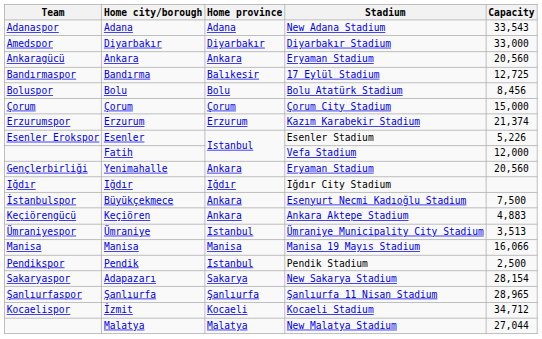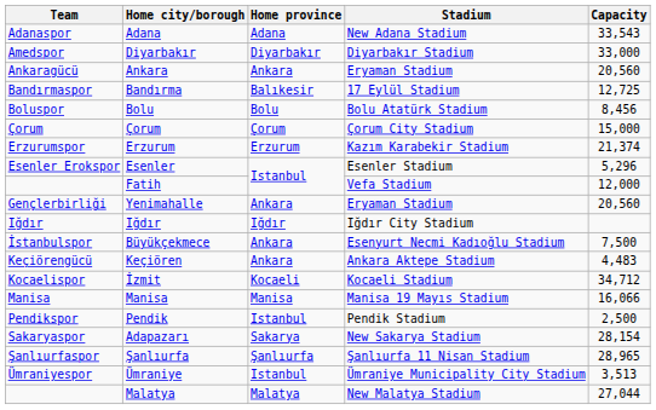 <table class="wikitable sortable" style="text-align: left;">
 <tr>
 <th>Team</th>
 <th>Home city/borough</th>
 <th>Home province</th>
 <th>Stadium</th>
 <th>Capacity</th>
 </tr>
 <tr>
 <td><a href='#'>Adanaspor</a></td>
 <td><a href='#'>Adana</a></td>
 <td><a href='#'>Adana</a></td>
 <td><a href='#'>New Adana Stadium</a></td>
 <td align=center>33,543</td>
 </tr>
 <tr>
 <td><a href='#'>Amedspor</a></td>
 <td><a href='#'>Diyarbakır</a></td>
 <td><a href='#'>Diyarbakır</a></td>
 <td><a href='#'>Diyarbakır Stadium</a></td>
 <td align="center">33,000</td>
 </tr>
 <tr>
 <td><a href='#'>Ankaragücü</a></td>
 <td><a href='#'>Ankara</a></td>
 <td><a href='#'>Ankara</a></td>
 <td><a href='#'>Eryaman Stadium</a></td>
 <td align="center">20,560</td>
 </tr>
 <tr>
 <td><a href='#'>Bandırmaspor</a></td>
 <td><a href='#'>Bandırma</a></td>
 <td><a href='#'>Balıkesir</a></td>
 <td><a href='#'>17 Eylül Stadium</a></td>
 <td align="center">12,725</td>
 </tr>
 <tr>
 <td><a href='#'>Boluspor</a></td>
 <td><a href='#'>Bolu</a></td>
 <td><a href='#'>Bolu</a></td>
 <td><a href='#'>Bolu Atatürk Stadium</a></td>
 <td align="center">8,456</td>
 </tr>
 <tr>
 <td><a href='#'>Çorum</a></td>
 <td><a href='#'>Çorum</a></td>
 <td><a href='#'>Çorum</a></td>
 <td><a href='#'>Çorum City Stadium</a></td>
 <td align="center">15,000</td>
 </tr>
 <tr>
 <td><a href='#'>Erzurumspor</a></td>
 <td><a href='#'>Erzurum</a></td>
 <td><a href='#'>Erzurum</a></td>
 <td><a href='#'>Kazım Karabekir Stadium</a></td>
 <td align="center">21,374</td>
 </tr>
 <tr>
 <td><a href='#'>Esenler Erokspor</a></td>
 <td><a href='#'>Esenler</a></td>
 <td rowspan=2><a href='#'>Istanbul</a></td>
 <td>Esenler Stadium</td>
-<td align="center">5,226</td>
+<td align="center">5,296</td>
 </tr>
 <tr>
 <td align=left><a href='#'></a></td>
 <td><a href='#'>Fatih</a></td>
 <td align=left><a href='#'>Vefa Stadium</a></td>
 <td align="center">12,000</td>
 </tr>
 <tr>
 <td><a href='#'>Gençlerbirliği</a></td>
 <td><a href='#'>Yenimahalle</a></td>
 <td><a href='#'>Ankara</a></td>
 <td><a href='#'>Eryaman Stadium</a></td>
 <td align="center">20,560</td>
 </tr>
 <tr>
 <td><a href='#'>Iğdır</a></td>
 <td><a href='#'>Iğdır</a></td>
 <td><a href='#'>Iğdır</a></td>
 <td>Iğdır City Stadium</td>
 <td align=center></td>
 </tr>
 <tr>
 <td align=left><a href='#'>İstanbulspor</a></td>
 <td><a href='#'>Büyükçekmece</a></td>
 <td><a href='#'>Ankara</a></td>
 <td><a href='#'>Esenyurt Necmi Kadıoğlu Stadium</a></td>
 <td align="center">7,500</td>
 </tr>
 <tr>
 <td><a href='#'>Keçiörengücü</a></td>
 <td><a href='#'>Keçiören</a></td>
 <td><a href='#'>Ankara</a></td>
 <td><a href='#'>Ankara Aktepe Stadium</a></td>
-<td align="center">4,883</td>
+<td align="center">4,483</td>
 </tr>
 <tr>
-<td><a href='#'>Ümraniyespor</a></td>
-<td><a href='#'>Ümraniye</a></td>
-<td><a href='#'>Istanbul</a></td>
-<td><a href='#'>Ümraniye Municipality City Stadium</a></td>
-<td align=center>3,513</td>
+<td><a href='#'>Kocaelispor</a></td>
+<td><a href='#'>İzmit</a></td>
+<td><a href='#'>Kocaeli</a></td>
+<td><a href='#'>Kocaeli Stadium</a></td>
+<td align="center">34,712</td>
 </tr>
 <tr>
 <td><a href='#'>Manisa</a></td>
 <td><a href='#'>Manisa</a></td>
 <td><a href='#'>Manisa</a></td>
 <td><a href='#'>Manisa 19 Mayıs Stadium</a></td>
 <td align="center">16,066</td>
 </tr>
 <tr>
 <td align=left><a href='#'>Pendikspor</a></td>
 <td><a href='#'>Pendik</a></td>
 <td><a href='#'>Istanbul</a></td>
 <td>Pendik Stadium</td>
 <td align="center">2,500</td>
 </tr>
 <tr>
 <td><a href='#'>Sakaryaspor</a></td>
 <td><a href='#'>Adapazarı</a></td>
 <td><a href='#'>Sakarya</a></td>
 <td><a href='#'>New Sakarya Stadium</a></td>
 <td align="center">28,154</td>
 </tr>
 <tr>
 <td><a href='#'>Şanlıurfaspor</a></td>
 <td><a href='#'>Şanlıurfa</a></td>
 <td><a href='#'>Şanlıurfa</a></td>
 <td><a href='#'>Şanlıurfa 11 Nisan Stadium</a></td>
 <td align="center">28,965</td>
 </tr>
 <tr>
-<td><a href='#'>Kocaelispor</a></td>
-<td><a href='#'>İzmit</a></td>
-<td><a href='#'>Kocaeli</a></td>
-<td><a href='#'>Kocaeli Stadium</a></td>
-<td align="center">34,712</td>
+<td><a href='#'>Ümraniyespor</a></td>
+<td><a href='#'>Ümraniye</a></td>
+<td><a href='#'>Istanbul</a></td>
+<td><a href='#'>Ümraniye Municipality City Stadium</a></td>
+<td align=center>3,513</td>
 </tr>
 <tr>
 <td><a href='#'></a></td>
 <td><a href='#'>Malatya</a></td>
 <td><a href='#'>Malatya</a></td>
 <td><a href='#'>New Malatya Stadium</a></td>
 <td align=center>27,044</td>
 </tr>
 </table>
